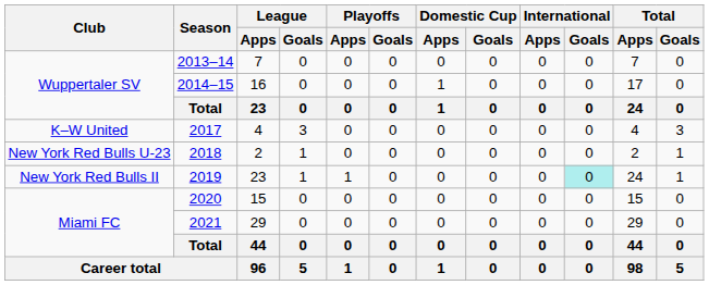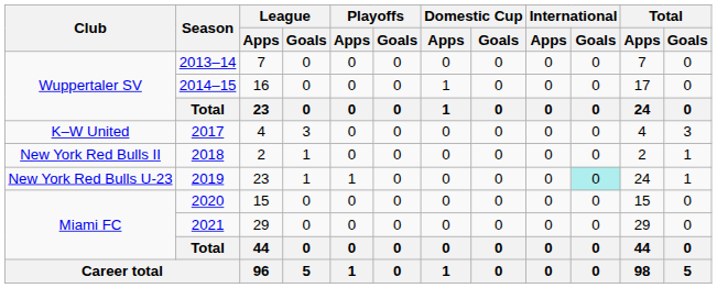 <table class="wikitable" style="text-align:center">
 <tr>
 <th rowspan="2">Club</th>
 <th rowspan="2">Season</th>
 <th colspan="2">League</th>
 <th colspan="2">Playoffs</th>
 <th colspan="2">Domestic Cup</th>
 <th colspan="2">International</th>
 <th colspan="2">Total</th>
 </tr>
 <tr>
 <th>Apps</th>
 <th>Goals</th>
 <th>Apps</th>
 <th>Goals</th>
 <th>Apps</th>
 <th>Goals</th>
 <th>Apps</th>
 <th>Goals</th>
 <th>Apps</th>
 <th>Goals</th>
 </tr>
 <tr>
 <td rowspan="3"><a href='#'>Wuppertaler SV</a></td>
 <td><a href='#'>2013–14</a></td>
 <td>7</td>
 <td>0</td>
 <td>0</td>
 <td>0</td>
 <td>0</td>
 <td>0</td>
 <td>0</td>
 <td>0</td>
 <td>7</td>
 <td>0</td>
 </tr>
 <tr>
 <td><a href='#'>2014–15</a></td>
 <td>16</td>
 <td>0</td>
 <td>0</td>
 <td>0</td>
 <td>1</td>
 <td>0</td>
 <td>0</td>
 <td>0</td>
 <td>17</td>
 <td>0</td>
 </tr>
 <tr>
 <th colspan="1">Total</th>
 <th>23</th>
 <th>0</th>
 <th>0</th>
 <th>0</th>
 <th>1</th>
 <th>0</th>
 <th>0</th>
 <th>0</th>
 <th>24</th>
 <th>0</th>
 </tr>
 <tr>
 <td><a href='#'>K–W United</a></td>
 <td><a href='#'>2017</a></td>
 <td>4</td>
 <td>3</td>
 <td>0</td>
 <td>0</td>
 <td>0</td>
 <td>0</td>
 <td>0</td>
 <td>0</td>
 <td>4</td>
 <td>3</td>
 </tr>
 <tr>
-<td><a href='#'>New York Red Bulls U-23</a></td>
+<td><a href='#'>New York Red Bulls II</a></td>
 <td><a href='#'>2018</a></td>
 <td>2</td>
 <td>1</td>
 <td>0</td>
 <td>0</td>
 <td>0</td>
 <td>0</td>
 <td>0</td>
 <td>0</td>
 <td>2</td>
 <td>1</td>
 </tr>
 <tr>
-<td><a href='#'>New York Red Bulls II</a></td>
+<td><a href='#'>New York Red Bulls U-23</a></td>
 <td><a href='#'>2019</a></td>
 <td>23</td>
 <td>1</td>
 <td>1</td>
 <td>0</td>
 <td>0</td>
 <td>0</td>
 <td>0</td>
 <td style="background: paleturquoise;">0</td>
 <td>24</td>
 <td>1</td>
 </tr>
 <tr>
 <td rowspan="3"><a href='#'>Miami FC</a></td>
 <td><a href='#'>2020</a></td>
 <td>15</td>
 <td>0</td>
 <td>0</td>
 <td>0</td>
 <td>0</td>
 <td>0</td>
 <td>0</td>
 <td>0</td>
 <td>15</td>
 <td>0</td>
 </tr>
 <tr>
 <td><a href='#'>2021</a></td>
 <td>29</td>
 <td>0</td>
 <td>0</td>
 <td>0</td>
 <td>0</td>
 <td>0</td>
 <td>0</td>
 <td>0</td>
 <td>29</td>
 <td>0</td>
 </tr>
 <tr>
 <th colspan="1">Total</th>
 <th>44</th>
 <th>0</th>
 <th>0</th>
 <th>0</th>
 <th>0</th>
 <th>0</th>
 <th>0</th>
 <th>0</th>
 <th>44</th>
 <th>0</th>
 </tr>
 <tr>
 <th colspan="2">Career total</th>
 <th>96</th>
 <th>5</th>
 <th>1</th>
 <th>0</th>
 <th>1</th>
 <th>0</th>
 <th>0</th>
 <th>0</th>
 <th>98</th>
 <th>5</th>
 </tr>
 </table>
